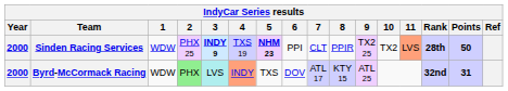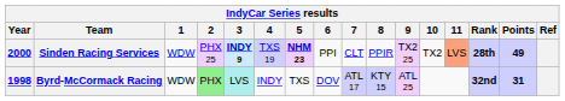 <table class="wikitable" style="text-align:center; font-size:90%">
 <tr>
 <th colspan=45><a href='#'>IndyCar Series</a> results</th>
 </tr>
 <tr>
 <th>Year</th>
 <th>Team</th>
 <th>1</th>
 <th>2</th>
 <th>3</th>
 <th>4</th>
 <th>5</th>
 <th>6</th>
 <th>7</th>
 <th>8</th>
 <th>9</th>
 <th>10</th>
 <th>11</th>
 <th>Rank</th>
 <th>Points</th>
 <th>Ref</th>
 </tr>
 <tr>
 <th><a href='#'>2000</a></th>
 <th><a href='#'>Sinden Racing Services</a></th>
 <td><a href='#'>WDW</a></td>
 <td style="background:#EFCFFF;"><a href='#'>PHX</a><br><small>25</small></td>
 <td style="background:#CFEAFF;"><strong><a href='#'>INDY</a><br><small>9</small></strong></td>
 <td style="background:#CFCFFF;"><a href='#'>TXS</a><br><small>19</small></td>
 <td style="background:#EFCFFF;"><strong><a href='#'>NHM</a><br><small>23</small></strong></td>
 <td>PPI</td>
 <td><a href='#'>CLT</a></td>
 <td><a href='#'>PPIR</a></td>
 <td style="background:#EFCFFF;">TX2<br><small>25</small></td>
 <td>TX2</td>
 <td style="background: lightsalmon;">LVS</td>
 <td style="background:#CFCFFF;"><strong>28th</strong></td>
-<td style="background:#CFCFFF;"><strong>50</strong></td>
+<td style="background:#CFCFFF;"><strong>49</strong></td>
 <th></th>
 </tr>
 <tr>
-<th><a href='#'>2000</a></th>
+<th><a href='#'>1998</a></th>
 <th><a href='#'>Byrd</a>-<a href='#'>McCormack Racing</a></th>
 <td>WDW</td>
 <td style="background: lightgreen;">PHX</td>
 <td style="background: paleturquoise;">LVS</td>
-<td style="background: lightsalmon;"><a href='#'>INDY</a></td>
+<td><a href='#'>INDY</a></td>
 <td>TXS</td>
 <td><a href='#'>DOV</a></td>
 <td style="background:#CFCFFF;">ATL<br><small>17</small></td>
 <td style="background:#CFCFFF;">KTY<br><small>15</small></td>
 <td style="background:#EFCFFF;">ATL<br><small>25</small></td>
 <td colspan=2></td>
 <td style="background:#CFCFFF;"><strong>32nd</strong></td>
 <td style="background:#CFCFFF;"><strong>31</strong></td>
 <th></th>
 </tr>
 </table>
